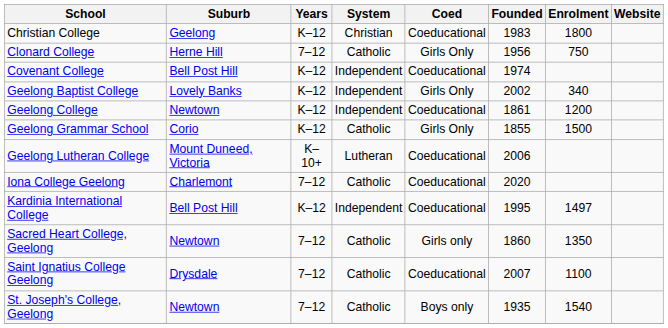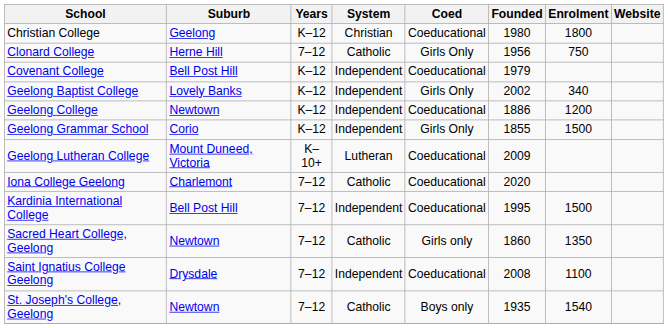 <table class="wikitable">
 <tr>
 <th>School</th>
 <th>Suburb</th>
 <th>Years</th>
 <th>System</th>
 <th>Coed</th>
 <th>Founded</th>
 <th>Enrolment</th>
 <th>Website</th>
 </tr>
 <tr>
 <td>Christian College</td>
 <td><a href='#'>Geelong</a></td>
 <td align="center">K–12</td>
 <td align="center">Christian</td>
 <td align="center">Coeducational</td>
-<td align="center">1983</td>
+<td align="center">1980</td>
 <td align="center">1800</td>
 <td align="center"></td>
 </tr>
 <tr>
 <td><a href='#'>Clonard College</a></td>
 <td><a href='#'>Herne Hill</a></td>
 <td align="center">7–12</td>
 <td align="center">Catholic</td>
 <td align="center">Girls Only</td>
 <td align="center">1956</td>
 <td align="center">750</td>
 <td align="center"></td>
 </tr>
 <tr>
 <td><a href='#'>Covenant College</a></td>
 <td><a href='#'>Bell Post Hill</a></td>
 <td align="center">K–12</td>
 <td align="center">Independent</td>
 <td align="center">Coeducational</td>
-<td align="center">1974</td>
+<td align="center">1979</td>
 <td align="center"></td>
 <td align="center"></td>
 </tr>
 <tr>
 <td><a href='#'>Geelong Baptist College</a></td>
 <td><a href='#'>Lovely Banks</a></td>
 <td align="center">K–12</td>
 <td align="center">Independent</td>
 <td align="center">Girls Only</td>
 <td align="center">2002</td>
 <td align="center">340</td>
 <td align="center"></td>
 </tr>
 <tr>
 <td><a href='#'>Geelong College</a></td>
 <td><a href='#'>Newtown</a></td>
 <td align="center">K–12</td>
 <td align="center">Independent</td>
 <td align="center">Coeducational</td>
-<td align="center">1861</td>
+<td align="center">1886</td>
 <td align="center">1200</td>
 <td align="center"></td>
 </tr>
 <tr>
 <td><a href='#'>Geelong Grammar School</a></td>
 <td><a href='#'>Corio</a></td>
 <td align="center">K–12</td>
-<td align="center">Catholic</td>
+<td align="center">Independent</td>
 <td align="center">Girls Only</td>
 <td align="center">1855</td>
 <td align="center">1500</td>
 <td align="center"></td>
 </tr>
 <tr>
 <td><a href='#'>Geelong Lutheran College</a></td>
 <td><a href='#'>Mount Duneed, Victoria</a></td>
 <td align="center">K–10+</td>
 <td align="center">Lutheran</td>
 <td align="center">Coeducational</td>
-<td align="center">2006</td>
+<td align="center">2009</td>
 <td align="center"></td>
 <td align="center"></td>
 </tr>
 <tr>
 <td><a href='#'>Iona College Geelong</a></td>
 <td><a href='#'>Charlemont</a></td>
 <td align="center">7–12</td>
 <td align="center">Catholic</td>
 <td align="center">Coeducational</td>
 <td align="center">2020</td>
 <td align="center"></td>
 <td align="center"></td>
 </tr>
 <tr>
 <td><a href='#'>Kardinia International College</a></td>
 <td><a href='#'>Bell Post Hill</a></td>
-<td align="center">K–12</td>
+<td align="center">7–12</td>
 <td align="center">Independent</td>
 <td align="center">Coeducational</td>
 <td align="center">1995</td>
-<td align="center">1497</td>
+<td align="center">1500</td>
 <td align="center"></td>
 </tr>
 <tr>
 <td><a href='#'>Sacred Heart College, Geelong</a></td>
 <td><a href='#'>Newtown</a></td>
 <td align="center">7–12</td>
 <td align="center">Catholic</td>
 <td align="center">Girls only</td>
 <td align="center">1860</td>
 <td align="center">1350</td>
 <td align="center"></td>
 </tr>
 <tr>
 <td><a href='#'>Saint Ignatius College Geelong</a></td>
 <td><a href='#'>Drysdale</a></td>
 <td align="center">7–12</td>
-<td align="center">Catholic</td>
+<td align="center">Independent</td>
 <td align="center">Coeducational</td>
-<td align="center">2007</td>
+<td align="center">2008</td>
 <td align="center">1100</td>
 <td align="center"></td>
 </tr>
 <tr>
 <td><a href='#'>St. Joseph's College, Geelong</a></td>
 <td><a href='#'>Newtown</a></td>
 <td align="center">7–12</td>
 <td align="center">Catholic</td>
 <td align="center">Boys only</td>
 <td align="center">1935</td>
 <td align="center">1540</td>
 <td align="center"></td>
 </tr>
 <tr>
 </tr>
 </table>
